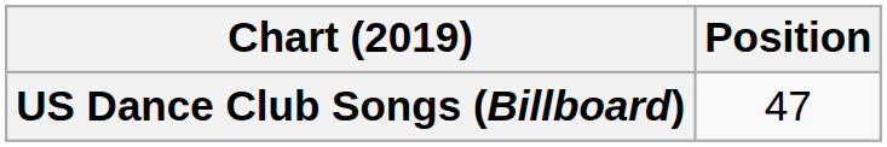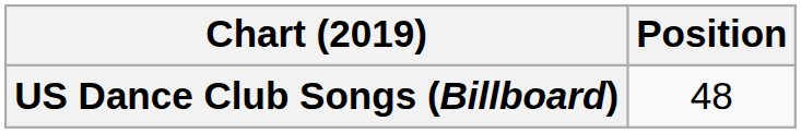 <table class="wikitable plainrowheaders" style="text-align:center">
 <tr>
 <th scope="col">Chart (2019)</th>
 <th scope="col">Position</th>
 </tr>
 <tr>
 <th scope="row">US Dance Club Songs (<em>Billboard</em>)</th>
-<td>47</td>
+<td>48</td>
 </tr>
 </table>
